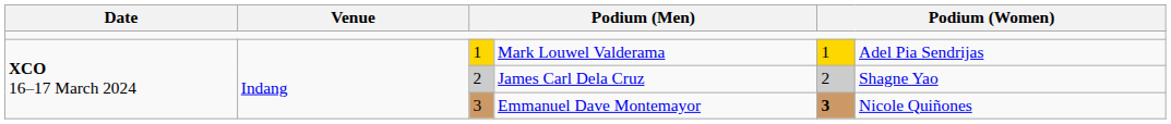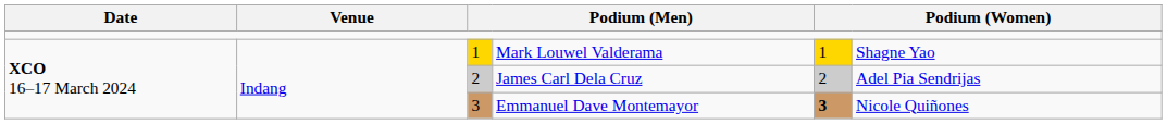 <table class="wikitable" width=70%>
 <tr>
 <th>Date</th>
 <th width=20%>Venue</th>
 <th colspan=2 width=30%>Podium (Men)</th>
 <th colspan=2 width=30%>Podium (Women)</th>
 </tr>
 <tr>
 <td colspan=6></td>
 </tr>
 <tr>
 <td rowspan=3><strong>XCO</strong> <br> 16–17 March 2024</td>
 <td rowspan=3><br><a href='#'>Indang</a></td>
 <td bgcolor=FFD700>1</td>
 <td><a href='#'>Mark Louwel Valderama</a></td>
 <td bgcolor=FFD700>1</td>
-<td><a href='#'>Adel Pia Sendrijas</a></td>
+<td><a href='#'>Shagne Yao</a></td>
 </tr>
 <tr>
 <td bgcolor=CCCCCC>2</td>
 <td><a href='#'>James Carl Dela Cruz</a></td>
 <td bgcolor=CCCCCC>2</td>
-<td><a href='#'>Shagne Yao</a></td>
+<td><a href='#'>Adel Pia Sendrijas</a></td>
 </tr>
 <tr>
 <td bgcolor=CC9966>3</td>
 <td><a href='#'>Emmanuel Dave Montemayor</a></td>
 <td bgcolor=CC9966><strong>3</strong></td>
 <td><a href='#'>Nicole Quiñones</a></td>
 </tr>
 </table>
